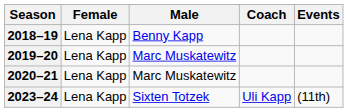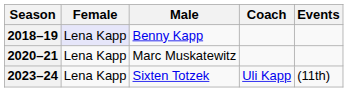 <table class="wikitable">
 <tr>
 <th scope="col">Season</th>
 <th scope="col">Female</th>
 <th scope="col">Male</th>
 <th scope="col">Coach</th>
 <th scope="col">Events</th>
 </tr>
 <tr>
 <th scope="row">2018–19</th>
-<td>Lena Kapp</td>
+<td style="background: lavender;">Lena Kapp</td>
 <td><a href='#'>Benny Kapp</a></td>
-<td></td>
-<td></td>
-</tr>
-<tr>
-<th scope="row">2019–20</th>
-<td>Lena Kapp</td>
-<td><a href='#'>Marc Muskatewitz</a></td>
 <td></td>
 <td></td>
 </tr>
 <tr>
 <th scope="row">2020–21</th>
 <td>Lena Kapp</td>
 <td>Marc Muskatewitz</td>
 <td></td>
 <td></td>
 </tr>
 <tr>
 <th scope="row">2023–24</th>
 <td>Lena Kapp</td>
 <td><a href='#'>Sixten Totzek</a></td>
 <td><a href='#'>Uli Kapp</a></td>
 <td> (11th)</td>
 </tr>
 </table>
